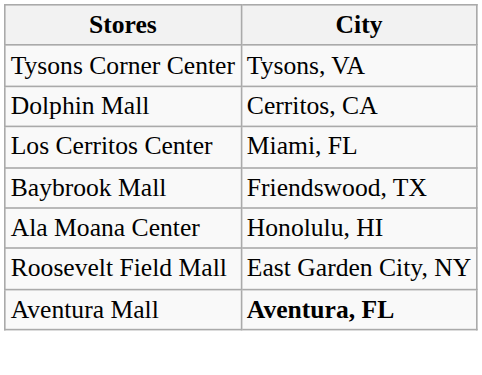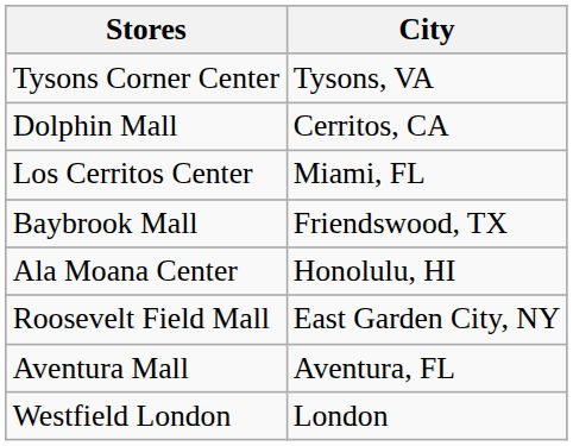 <table class="wikitable">
 <tr>
 <th>Stores</th>
 <th>City</th>
 </tr>
 <tr>
 <td>Tysons Corner Center</td>
 <td>Tysons, VA</td>
 </tr>
 <tr>
 <td>Dolphin Mall</td>
 <td>Cerritos, CA</td>
 </tr>
 <tr>
 <td>Los Cerritos Center</td>
 <td>Miami, FL</td>
 </tr>
 <tr>
 <td>Baybrook Mall</td>
 <td>Friendswood, TX</td>
 </tr>
 <tr>
 <td>Ala Moana Center</td>
 <td>Honolulu, HI</td>
 </tr>
 <tr>
 <td>Roosevelt Field Mall</td>
 <td>East Garden City, NY</td>
 </tr>
 <tr>
 <td>Aventura Mall</td>
-<td><strong>Aventura, FL</strong></td>
+<td>Aventura, FL</td>
+</tr>
+<tr>
+<td>Westfield London</td>
+<td>London</td>
 </tr>
 </table>
